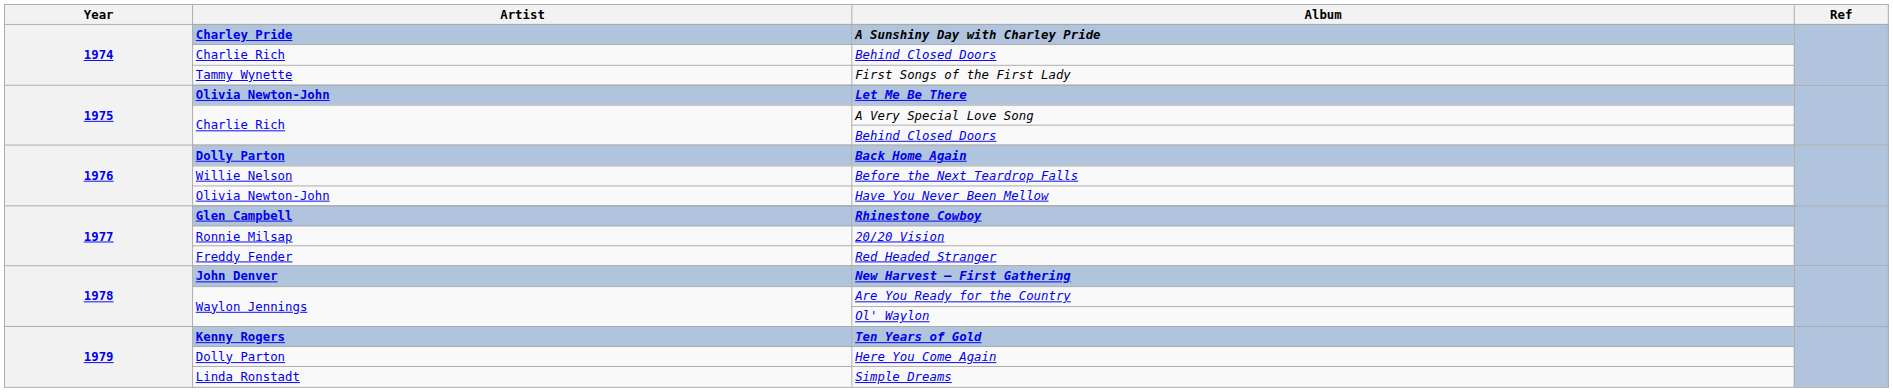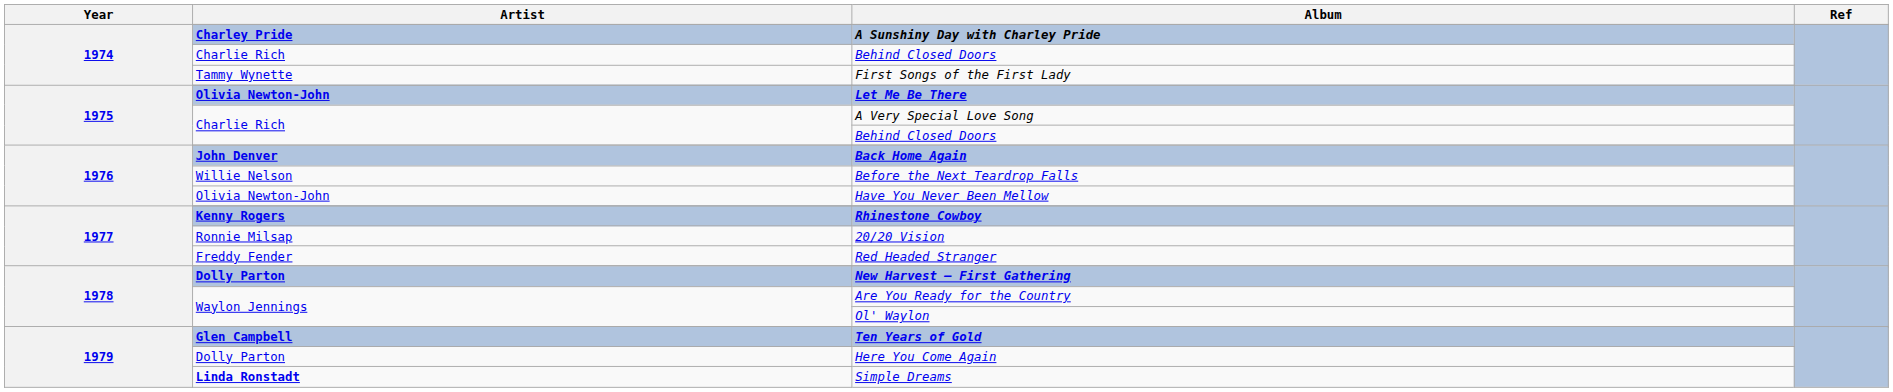 <table class="wikitable" width="100%">
 <tr>
 <th width="10%">Year</th>
 <th width="35%">Artist</th>
 <th width="50%">Album</th>
 <th width="5%">Ref</th>
 </tr>
 <tr>
 <th rowspan="4" align="center"><a href='#'>1974<br></a></th>
 </tr>
 <tr style="background:#B0C4DE">
 <td><strong><a href='#'>Charley Pride</a></strong></td>
 <td><strong><em>A Sunshiny Day with Charley Pride</em></strong></td>
 <td rowspan="4" align="center"></td>
 </tr>
 <tr>
 <td><a href='#'>Charlie Rich</a></td>
 <td><em><a href='#'>Behind Closed Doors</a></em></td>
 </tr>
 <tr>
 <td><a href='#'>Tammy Wynette</a></td>
 <td><em>First Songs of the First Lady</em></td>
 </tr>
 <tr>
 <th rowspan="4" align="center"><a href='#'>1975<br></a></th>
 </tr>
 <tr style="background:#B0C4DE">
 <td><strong><a href='#'>Olivia Newton-John</a></strong></td>
 <td><strong><em><a href='#'>Let Me Be There</a></em></strong></td>
 <td rowspan="4" align="center"></td>
 </tr>
 <tr>
 <td rowspan="2"><a href='#'>Charlie Rich</a></td>
 <td><em>A Very Special Love Song</em></td>
 </tr>
 <tr>
 <td><em><a href='#'>Behind Closed Doors</a></em></td>
 </tr>
 <tr>
 <th rowspan="4" align="center"><a href='#'>1976<br></a></th>
 </tr>
 <tr style="background:#B0C4DE">
-<td><strong><a href='#'>Dolly Parton</a></strong></td>
+<td><strong><a href='#'>John Denver</a></strong></td>
 <td><strong><em><a href='#'>Back Home Again</a></em></strong></td>
 <td rowspan="4" align="center"></td>
 </tr>
 <tr>
 <td><a href='#'>Willie Nelson</a></td>
 <td><em><a href='#'>Before the Next Teardrop Falls</a></em></td>
 </tr>
 <tr>
 <td><a href='#'>Olivia Newton-John</a></td>
 <td><em><a href='#'>Have You Never Been Mellow</a></em></td>
 </tr>
 <tr>
 <th rowspan="4" align="center"><a href='#'>1977<br></a></th>
 </tr>
 <tr style="background:#B0C4DE">
-<td><strong><a href='#'>Glen Campbell</a></strong></td>
+<td><strong><a href='#'>Kenny Rogers</a></strong></td>
 <td><strong><em><a href='#'>Rhinestone Cowboy</a></em></strong></td>
 <td rowspan="4" align="center"></td>
 </tr>
 <tr>
 <td><a href='#'>Ronnie Milsap</a></td>
 <td><em><a href='#'>20/20 Vision</a></em></td>
 </tr>
 <tr>
 <td><a href='#'>Freddy Fender</a></td>
 <td><em><a href='#'>Red Headed Stranger</a></em></td>
 </tr>
 <tr>
 <th rowspan="4" align="center"><a href='#'>1978<br></a></th>
 </tr>
 <tr style="background:#B0C4DE">
-<td><strong><a href='#'>John Denver</a></strong></td>
+<td><strong><a href='#'>Dolly Parton</a></strong></td>
 <td><strong><em><a href='#'>New Harvest – First Gathering</a></em></strong></td>
 <td rowspan="4" align="center"></td>
 </tr>
 <tr>
 <td rowspan="2"><a href='#'>Waylon Jennings</a></td>
 <td><em><a href='#'>Are You Ready for the Country</a></em></td>
 </tr>
 <tr>
 <td><em><a href='#'>Ol' Waylon</a></em></td>
 </tr>
 <tr>
 <th rowspan="4" align="center"><a href='#'>1979<br></a></th>
 </tr>
 <tr style="background:#B0C4DE">
-<td><strong><a href='#'>Kenny Rogers</a></strong></td>
+<td><strong><a href='#'>Glen Campbell</a></strong></td>
 <td><strong><em><a href='#'>Ten Years of Gold</a></em></strong></td>
 <td rowspan="4" align="center"></td>
 </tr>
 <tr>
 <td><a href='#'>Dolly Parton</a></td>
 <td><em><a href='#'>Here You Come Again</a></em></td>
 </tr>
 <tr>
-<td><a href='#'>Linda Ronstadt</a></td>
+<td><strong><a href='#'>Linda Ronstadt</a></strong></td>
 <td><em><a href='#'>Simple Dreams</a></em></td>
 </tr>
 </table>
